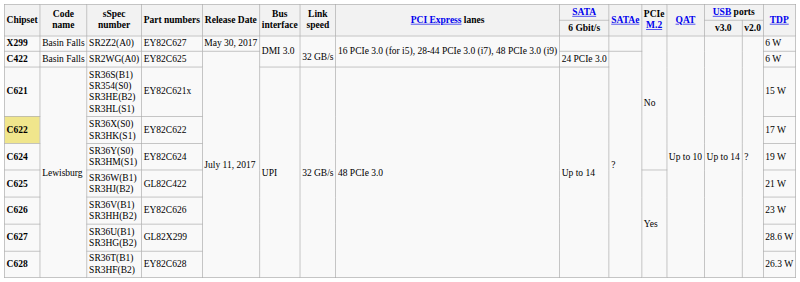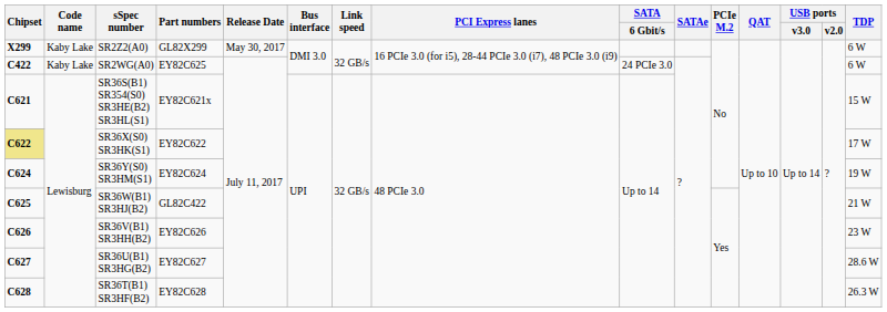 <table class="wikitable" style="font-size: 90%;">
 <tr>
 <th rowspan="2">Chipset</th>
 <th rowspan="2">Code<br>name</th>
 <th rowspan="2">sSpec<br>number</th>
 <th rowspan="2">Part numbers</th>
 <th rowspan="2">Release Date</th>
 <th rowspan="2">Bus<br>interface</th>
 <th rowspan="2">Link<br>speed</th>
 <th rowspan="2"><a href='#'>PCI Express</a> lanes</th>
 <th><a href='#'>SATA</a></th>
 <th rowspan="2"><a href='#'>SATAe</a></th>
 <th rowspan="2">PCIe<br><a href='#'>M.2</a></th>
 <th rowspan="2"><a href='#'>QAT</a></th>
 <th colspan="2"><a href='#'>USB</a> ports</th>
 <th rowspan="2"><a href='#'>TDP</a></th>
 </tr>
 <tr>
 <th>6 Gbit/s</th>
 <th>v3.0</th>
 <th>v2.0</th>
 </tr>
 <tr>
 <td><strong>X299</strong></td>
-<td>Basin Falls</td>
+<td>Kaby Lake</td>
 <td>SR2Z2(A0)</td>
-<td>EY82C627</td>
+<td>GL82X299</td>
 <td>May 30, 2017</td>
 <td rowspan="2">DMI 3.0</td>
 <td rowspan="2"><br>32 GB/s</td>
 <td rowspan="2">16 PCIe 3.0 (for i5), 28-44 PCIe 3.0 (i7), 48 PCIe 3.0 (i9)</td>
 <td></td>
 <td></td>
 <td rowspan="5">No</td>
 <td rowspan="9">Up to 10</td>
 <td rowspan="9">Up to 14</td>
 <td rowspan="9">?</td>
 <td>6 W</td>
 </tr>
 <tr>
 <td><strong>C422</strong></td>
-<td>Basin Falls</td>
+<td>Kaby Lake</td>
 <td>SR2WG(A0)</td>
 <td>EY82C625</td>
 <td rowspan="8">July 11, 2017</td>
 <td>24 PCIe 3.0</td>
 <td rowspan="8">?</td>
 <td>6 W</td>
 </tr>
 <tr>
 <td><strong>C621</strong></td>
 <td rowspan="7">Lewisburg</td>
 <td>SR36S(B1)<br>SR354(S0)<br>SR3HE(B2)<br>SR3HL(S1)</td>
 <td>EY82C621x</td>
 <td rowspan="7">UPI</td>
 <td rowspan="7">32 GB/s</td>
 <td rowspan="7">48 PCIe 3.0</td>
 <td rowspan="7">Up to 14</td>
 <td>15 W</td>
 </tr>
 <tr>
 <td style="background: khaki;"><strong>C622</strong></td>
 <td>SR36X(S0)<br>SR3HK(S1)</td>
 <td>EY82C622</td>
 <td>17 W</td>
 </tr>
 <tr>
 <td><strong>C624</strong></td>
 <td>SR36Y(S0)<br>SR3HM(S1)</td>
 <td>EY82C624</td>
 <td>19 W</td>
 </tr>
 <tr>
 <td><strong>C625</strong></td>
 <td>SR36W(B1)<br>SR3HJ(B2)</td>
 <td>GL82C422</td>
 <td rowspan="4">Yes</td>
 <td>21 W</td>
 </tr>
 <tr>
 <td><strong>C626</strong></td>
 <td>SR36V(B1)<br>SR3HH(B2)</td>
 <td>EY82C626</td>
 <td>23 W</td>
 </tr>
 <tr>
 <td><strong>C627</strong></td>
 <td>SR36U(B1)<br>SR3HG(B2)</td>
-<td>GL82X299</td>
+<td>EY82C627</td>
 <td>28.6 W</td>
 </tr>
 <tr>
 <td><strong>C628</strong></td>
 <td>SR36T(B1)<br>SR3HF(B2)</td>
 <td>EY82C628</td>
 <td>26.3 W</td>
 </tr>
 </table>
